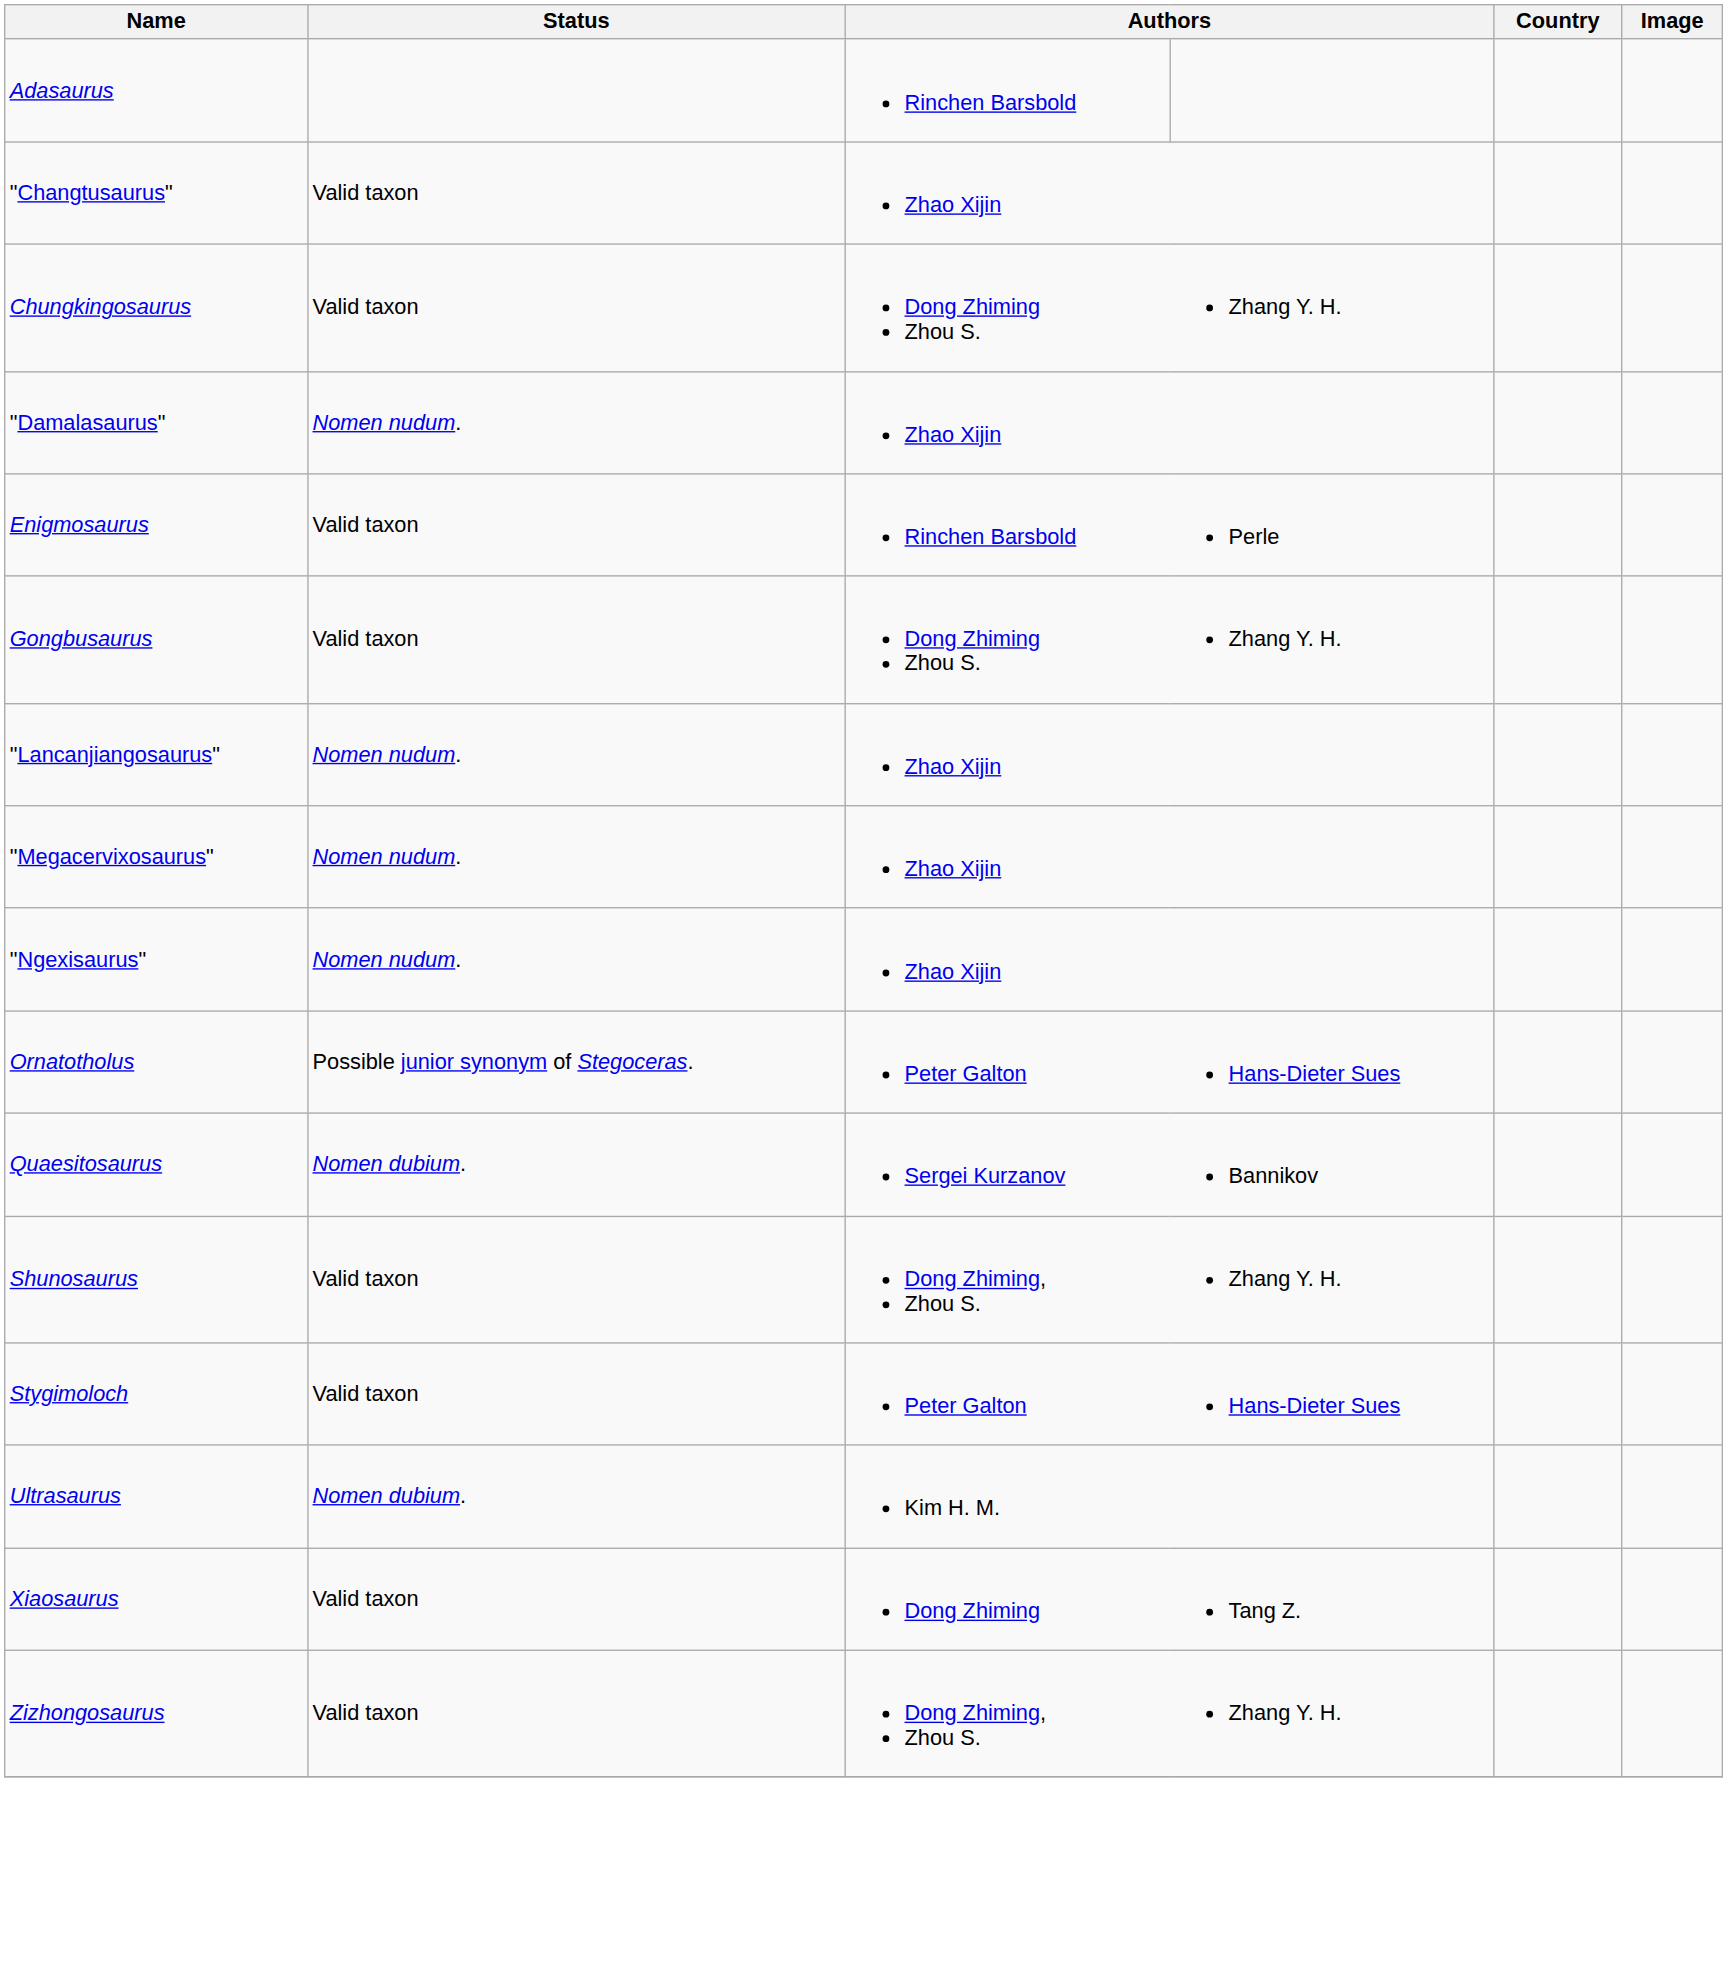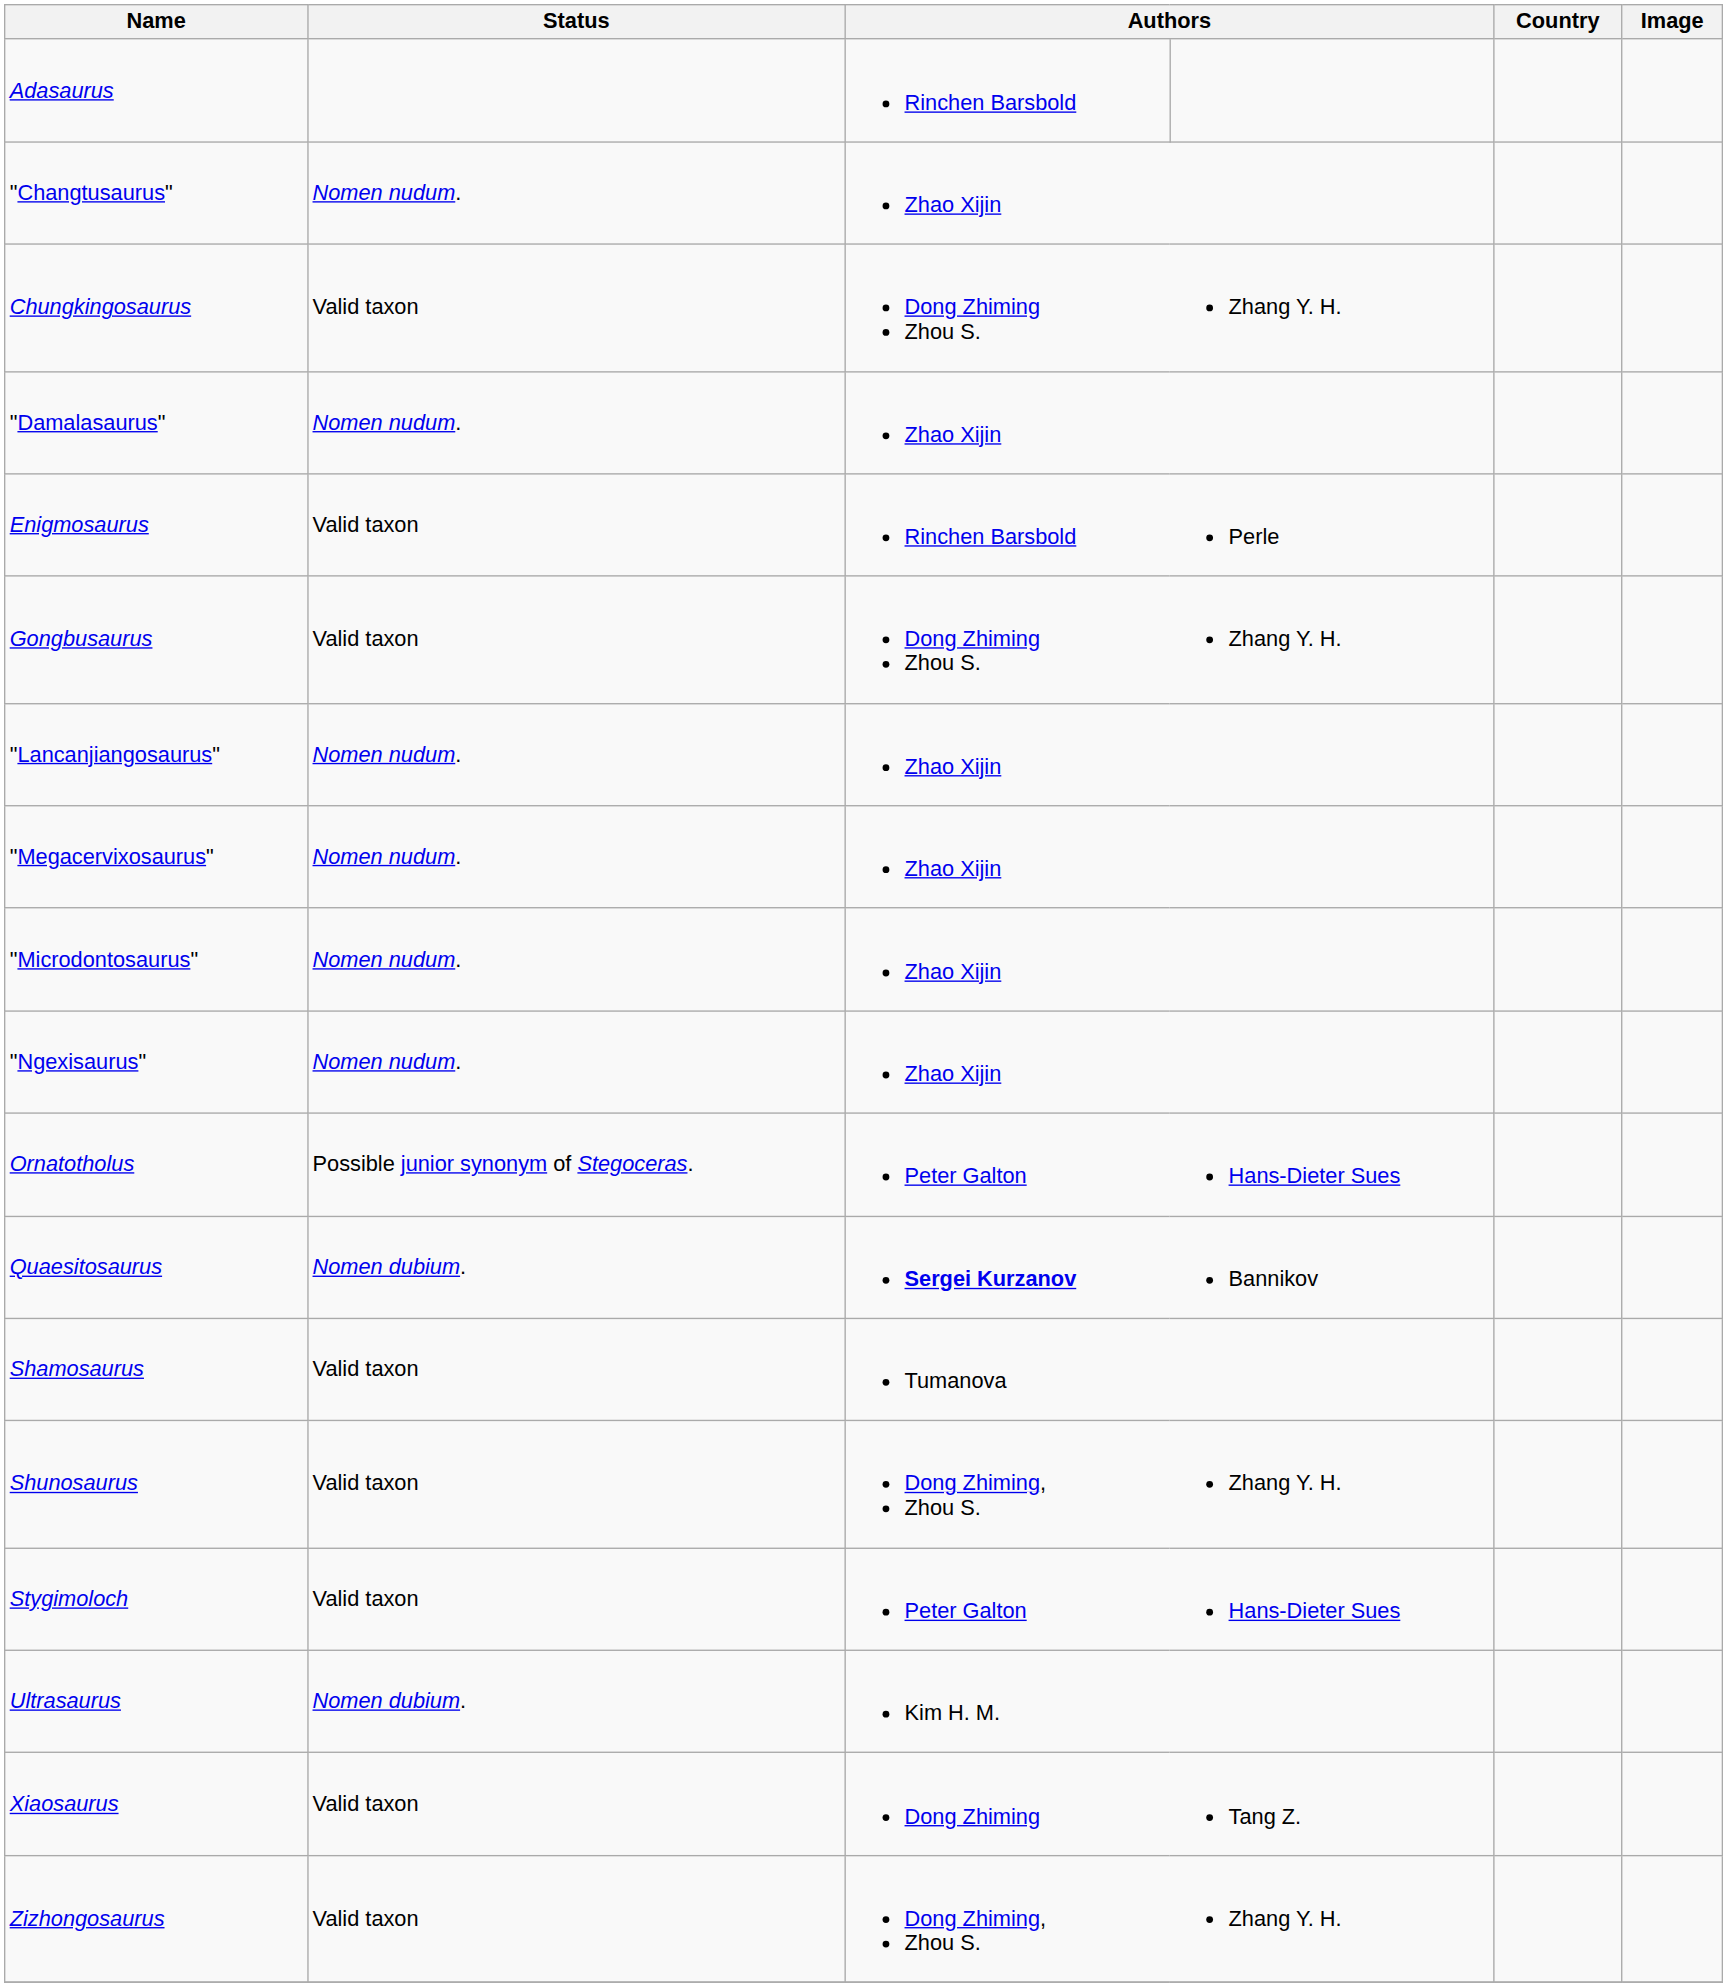 <table class="wikitable sortable" align="center" width="100%">
 <tr>
 <th>Name</th>
 <th>Status</th>
 <th colspan="2">Authors</th>
 <th>Country</th>
 <th>Image</th>
 </tr>
 <tr>
 <td><em><a href='#'>Adasaurus</a></em></td>
 <td></td>
 <td><br><ul><li><a href='#'>Rinchen Barsbold</a></li></ul></td>
 <td></td>
 <td></td>
 <td><br></td>
 </tr>
 <tr>
 <td>"<a href='#'>Changtusaurus</a>"</td>
-<td>Valid taxon</td>
+<td><em><a href='#'>Nomen nudum</a></em>.</td>
 <td style="border-right:0px" valign="top"><br><ul><li><a href='#'>Zhao Xijin</a></li></ul></td>
 <td style="border-left:0px" valign="top"></td>
 <td></td>
 <td></td>
 </tr>
 <tr>
 <td><em><a href='#'>Chungkingosaurus</a></em></td>
 <td>Valid taxon</td>
 <td style="border-right:0px" valign="top"><br><ul><li><a href='#'>Dong Zhiming</a></li><li>Zhou S.</li></ul></td>
 <td style="border-left:0px" valign="top"><br><ul><li>Zhang Y. H.</li></ul></td>
 <td></td>
 <td></td>
 </tr>
 <tr>
 <td>"<a href='#'>Damalasaurus</a>"</td>
 <td><em><a href='#'>Nomen nudum</a></em>.</td>
 <td style="border-right:0px" valign="top"><br><ul><li><a href='#'>Zhao Xijin</a></li></ul></td>
 <td style="border-left:0px" valign="top"></td>
 <td></td>
 </tr>
 <tr>
 <td><em><a href='#'>Enigmosaurus</a></em></td>
 <td>Valid taxon</td>
 <td style="border-right:0px" valign="top"><br><ul><li><a href='#'>Rinchen Barsbold</a></li></ul></td>
 <td style="border-left:0px" valign="top"><br><ul><li>Perle</li></ul></td>
 <td></td>
 <td></td>
 </tr>
 <tr>
 <td><em><a href='#'>Gongbusaurus</a></em></td>
 <td>Valid taxon</td>
 <td style="border-right:0px" valign="top"><br><ul><li><a href='#'>Dong Zhiming</a></li><li>Zhou S.</li></ul></td>
 <td style="border-left:0px" valign="top"><br><ul><li>Zhang Y. H.</li></ul></td>
 <td></td>
 </tr>
 <tr>
 <td>"<a href='#'>Lancanjiangosaurus</a>"</td>
 <td><em><a href='#'>Nomen nudum</a></em>.</td>
 <td style="border-right:0px" valign="top"><br><ul><li><a href='#'>Zhao Xijin</a></li></ul></td>
 <td style="border-left:0px" valign="top"></td>
 <td></td>
 <td></td>
 </tr>
 <tr>
 <td>"<a href='#'>Megacervixosaurus</a>"</td>
 <td><em><a href='#'>Nomen nudum</a></em>.</td>
 <td style="border-right:0px" valign="top"><br><ul><li><a href='#'>Zhao Xijin</a></li></ul></td>
 <td style="border-left:0px" valign="top"></td>
 <td></td>
 <td></td>
 </tr>
 <tr>
+<td>"<a href='#'>Microdontosaurus</a>"</td>
+<td><em><a href='#'>Nomen nudum</a></em>.</td>
+<td style="border-right:0px" valign="top"><br><ul><li><a href='#'>Zhao Xijin</a></li></ul></td>
+<td style="border-left:0px" valign="top"></td>
+<td></td>
+<td></td>
+</tr>
+<tr>
 <td>"<a href='#'>Ngexisaurus</a>"</td>
 <td><em><a href='#'>Nomen nudum</a></em>.</td>
 <td style="border-right:0px" valign="top"><br><ul><li><a href='#'>Zhao Xijin</a></li></ul></td>
 <td style="border-left:0px" valign="top"></td>
 <td></td>
 <td></td>
 </tr>
 <tr>
 <td><em><a href='#'>Ornatotholus</a></em></td>
 <td>Possible <a href='#'>junior synonym</a> of <em><a href='#'>Stegoceras</a></em>.</td>
 <td style="border-right:0px" valign="top"><br><ul><li><a href='#'>Peter Galton</a></li></ul></td>
 <td style="border-left:0px" valign="top"><br><ul><li><a href='#'>Hans-Dieter Sues</a></li></ul></td>
 <td></td>
 <td></td>
 </tr>
 <tr>
 <td><em><a href='#'>Quaesitosaurus</a></em></td>
 <td><em><a href='#'>Nomen dubium</a></em>.</td>
-<td style="border-right:0px" valign="top"><br><ul><li><a href='#'>Sergei Kurzanov</a></li></ul></td>
+<td style="border-right:0px" valign="top"><strong><br><ul><li><a href='#'>Sergei Kurzanov</a></li></ul></strong></td>
 <td style="border-left:0px" valign="top"><br><ul><li>Bannikov</li></ul></td>
+<td></td>
+<td></td>
+</tr>
+<tr>
+<td><em><a href='#'>Shamosaurus</a></em></td>
+<td>Valid taxon</td>
+<td style="border-right:0px" valign="top"><br><ul><li>Tumanova</li></ul></td>
+<td style="border-left:0px" valign="top"></td>
 <td></td>
 <td></td>
 </tr>
 <tr>
 <td><em><a href='#'>Shunosaurus</a></em></td>
 <td>Valid taxon</td>
 <td style="border-right:0px" valign="top"><br><ul><li><a href='#'>Dong Zhiming</a>,</li><li>Zhou S.</li></ul></td>
 <td style="border-left:0px" valign="top"><br><ul><li>Zhang Y. H.</li></ul></td>
 <td></td>
 <td></td>
 </tr>
 <tr>
 <td><em><a href='#'>Stygimoloch</a></em></td>
 <td>Valid taxon</td>
 <td style="border-right:0px" valign="top"><br><ul><li><a href='#'>Peter Galton</a></li></ul></td>
 <td style="border-left:0px" valign="top"><br><ul><li><a href='#'>Hans-Dieter Sues</a></li></ul></td>
 <td></td>
 <td></td>
 </tr>
 <tr>
 <td><em><a href='#'>Ultrasaurus</a></em></td>
 <td><em><a href='#'>Nomen dubium</a></em>.</td>
 <td style="border-right:0px" valign="top"><br><ul><li>Kim H. M.</li></ul></td>
 <td style="border-left:0px" valign="top"></td>
 <td></td>
 <td></td>
 </tr>
 <tr>
 <td><em><a href='#'>Xiaosaurus</a></em></td>
 <td>Valid taxon</td>
 <td style="border-right:0px" valign="top"><br><ul><li><a href='#'>Dong Zhiming</a></li></ul></td>
 <td style="border-left:0px" valign="top"><br><ul><li>Tang Z.</li></ul></td>
 <td></td>
 <td></td>
 </tr>
 <tr>
 <td><em><a href='#'>Zizhongosaurus</a></em></td>
 <td>Valid taxon</td>
 <td style="border-right:0px" valign="top"><br><ul><li><a href='#'>Dong Zhiming</a>,</li><li>Zhou S.</li></ul></td>
 <td style="border-left:0px" valign="top"><br><ul><li>Zhang Y. H.</li></ul></td>
 <td></td>
 <td></td>
 </tr>
 <tr>
 </tr>
 </table>
